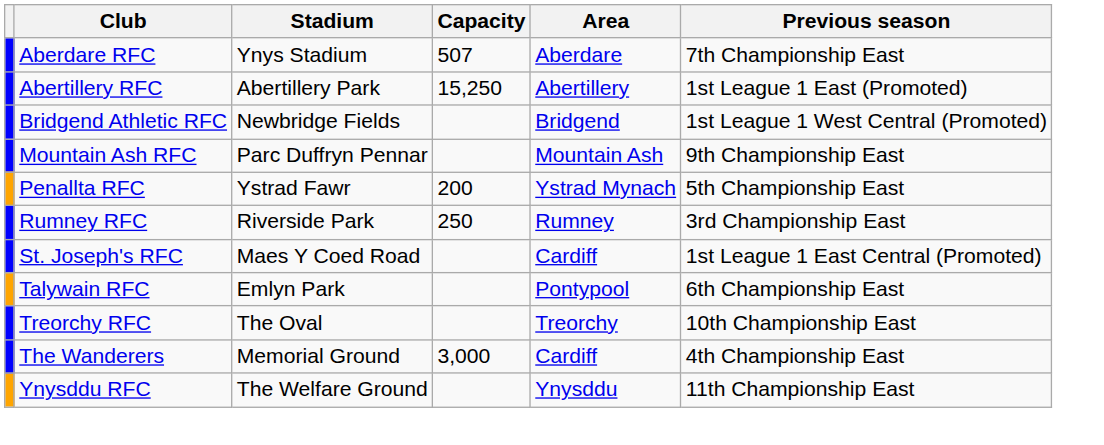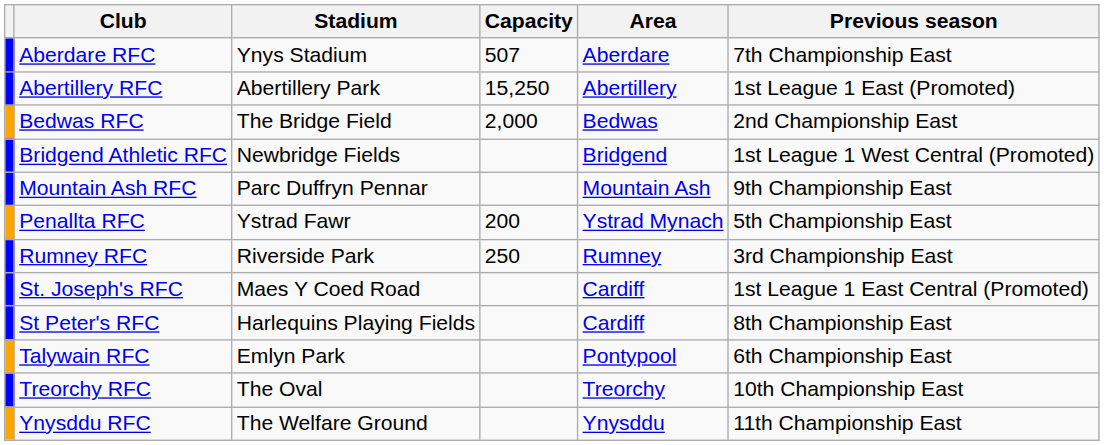 <table class="wikitable sortable">
 <tr>
 <th></th>
 <th>Club</th>
 <th>Stadium</th>
 <th>Capacity</th>
 <th>Area</th>
 <th>Previous season</th>
 </tr>
 <tr>
 <td style="background: blue"></td>
 <td><a href='#'>Aberdare RFC</a></td>
 <td>Ynys Stadium</td>
 <td>507</td>
 <td><a href='#'>Aberdare</a></td>
 <td>7th Championship East</td>
 </tr>
 <tr>
 <td style="background: blue"></td>
 <td><a href='#'>Abertillery RFC</a></td>
 <td>Abertillery Park</td>
 <td>15,250</td>
 <td><a href='#'>Abertillery</a></td>
 <td>1st League 1 East (Promoted)</td>
+</tr>
+<tr>
+<td style="background: orange"></td>
+<td><a href='#'>Bedwas RFC</a></td>
+<td>The Bridge Field</td>
+<td>2,000</td>
+<td><a href='#'>Bedwas</a></td>
+<td>2nd Championship East</td>
 </tr>
 <tr>
 <td style="background: blue"></td>
 <td><a href='#'>Bridgend Athletic RFC</a></td>
 <td>Newbridge Fields</td>
 <td></td>
 <td><a href='#'>Bridgend</a></td>
 <td>1st League 1 West Central (Promoted)</td>
 </tr>
 <tr>
 <td style="background: blue"></td>
 <td><a href='#'>Mountain Ash RFC</a></td>
 <td>Parc Duffryn Pennar</td>
 <td></td>
 <td><a href='#'>Mountain Ash</a></td>
 <td>9th Championship East</td>
 </tr>
 <tr>
 <td style="background: orange"></td>
 <td><a href='#'>Penallta RFC</a></td>
 <td>Ystrad Fawr</td>
 <td>200</td>
 <td><a href='#'>Ystrad Mynach</a></td>
 <td>5th Championship East</td>
 </tr>
 <tr>
 <td style="background: blue"></td>
 <td><a href='#'>Rumney RFC</a></td>
 <td>Riverside Park</td>
 <td>250</td>
 <td><a href='#'>Rumney</a></td>
 <td>3rd Championship East</td>
 </tr>
 <tr>
 <td style="background: blue"></td>
 <td><a href='#'>St. Joseph's RFC</a></td>
 <td>Maes Y Coed Road</td>
 <td></td>
 <td><a href='#'>Cardiff</a></td>
 <td>1st League 1 East Central (Promoted)</td>
 </tr>
 <tr>
+<td style="background: blue"></td>
+<td><a href='#'>St Peter's RFC</a></td>
+<td>Harlequins Playing Fields</td>
+<td></td>
+<td><a href='#'>Cardiff</a></td>
+<td>8th Championship East</td>
+</tr>
+<tr>
 <td style="background: orange"></td>
 <td><a href='#'>Talywain RFC</a></td>
 <td>Emlyn Park</td>
 <td></td>
 <td><a href='#'>Pontypool</a></td>
 <td>6th Championship East</td>
 </tr>
 <tr>
 <td style="background: blue"></td>
 <td><a href='#'>Treorchy RFC</a></td>
 <td>The Oval</td>
 <td></td>
 <td><a href='#'>Treorchy</a></td>
 <td>10th Championship East</td>
 </tr>
 <tr>
-<td style="background: blue"></td>
-<td><a href='#'>The Wanderers</a></td>
-<td>Memorial Ground</td>
-<td>3,000</td>
-<td><a href='#'>Cardiff</a></td>
-<td>4th Championship East</td>
-</tr>
-<tr>
 <td style="background: orange"></td>
 <td><a href='#'>Ynysddu RFC</a></td>
 <td>The Welfare Ground</td>
 <td></td>
 <td><a href='#'>Ynysddu</a></td>
 <td>11th Championship East</td>
 </tr>
 </table>
